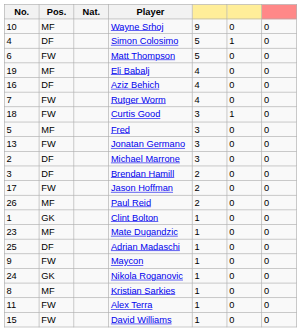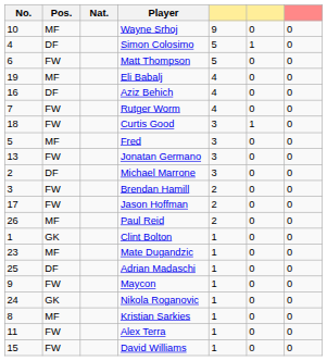 <table class="wikitable sortable" style="font-size: 95%;">
 <tr>
 <th class="sortable" width="50px">No.</th>
 <th width="50px">Pos.</th>
 <th class="sortable" width="50px">Nat.</th>
 <th width="130px">Player</th>
 <th width="50px" style="background: #FFEE99"></th>
 <th width="50px" style="background: #FFEE99"></th>
 <th width="50px" style="background: #FF8888"></th>
 </tr>
 <tr>
 <td>10</td>
 <td>MF</td>
 <td></td>
 <td><a href='#'>Wayne Srhoj</a></td>
 <td>9</td>
 <td>0</td>
 <td>0</td>
 </tr>
 <tr>
 <td>4</td>
 <td>DF</td>
 <td></td>
 <td><a href='#'>Simon Colosimo</a></td>
 <td>5</td>
 <td>1</td>
 <td>0</td>
 </tr>
 <tr>
 <td>6</td>
 <td>FW</td>
 <td></td>
 <td><a href='#'>Matt Thompson</a></td>
 <td>5</td>
 <td>0</td>
 <td>0</td>
 </tr>
 <tr>
 <td>19</td>
 <td>MF</td>
 <td></td>
 <td><a href='#'>Eli Babalj</a></td>
 <td>4</td>
 <td>0</td>
 <td>0</td>
 </tr>
 <tr>
 <td>16</td>
 <td>DF</td>
 <td></td>
 <td><a href='#'>Aziz Behich</a></td>
 <td>4</td>
 <td>0</td>
 <td>0</td>
 </tr>
 <tr>
 <td>7</td>
 <td>FW</td>
 <td></td>
 <td><a href='#'>Rutger Worm</a></td>
 <td>4</td>
 <td>0</td>
 <td>0</td>
 </tr>
 <tr>
 <td>18</td>
 <td>FW</td>
 <td></td>
 <td><a href='#'>Curtis Good</a></td>
 <td>3</td>
 <td>1</td>
 <td>0</td>
 </tr>
 <tr>
 <td>5</td>
 <td>MF</td>
 <td></td>
 <td><a href='#'>Fred</a></td>
 <td>3</td>
 <td>0</td>
 <td>0</td>
 </tr>
 <tr>
 <td>13</td>
 <td>FW</td>
 <td></td>
 <td><a href='#'>Jonatan Germano</a></td>
 <td>3</td>
 <td>0</td>
 <td>0</td>
 </tr>
 <tr>
 <td>2</td>
 <td>DF</td>
 <td></td>
 <td><a href='#'>Michael Marrone</a></td>
 <td>3</td>
 <td>0</td>
 <td>0</td>
 </tr>
 <tr>
 <td>3</td>
-<td>DF</td>
+<td>FW</td>
 <td></td>
 <td><a href='#'>Brendan Hamill</a></td>
 <td>2</td>
 <td>0</td>
 <td>0</td>
 </tr>
 <tr>
 <td>17</td>
 <td>FW</td>
 <td></td>
 <td><a href='#'>Jason Hoffman</a></td>
 <td>2</td>
 <td>0</td>
 <td>0</td>
 </tr>
 <tr>
 <td>26</td>
 <td>MF</td>
 <td></td>
 <td><a href='#'>Paul Reid</a></td>
 <td>2</td>
 <td>0</td>
 <td>0</td>
 </tr>
 <tr>
 <td>1</td>
 <td>GK</td>
 <td></td>
 <td><a href='#'>Clint Bolton</a></td>
 <td>1</td>
 <td>0</td>
 <td>0</td>
 </tr>
 <tr>
 <td>23</td>
 <td>MF</td>
 <td></td>
 <td><a href='#'>Mate Dugandzic</a></td>
 <td>1</td>
 <td>0</td>
 <td>0</td>
 </tr>
 <tr>
 <td>25</td>
 <td>DF</td>
 <td></td>
 <td><a href='#'>Adrian Madaschi</a></td>
 <td>1</td>
 <td>0</td>
 <td>0</td>
 </tr>
 <tr>
 <td>9</td>
 <td>FW</td>
 <td></td>
 <td><a href='#'>Maycon</a></td>
 <td>1</td>
 <td>0</td>
 <td>0</td>
 </tr>
 <tr>
 <td>24</td>
 <td>GK</td>
 <td></td>
 <td><a href='#'>Nikola Roganovic</a></td>
 <td>1</td>
 <td>0</td>
 <td>0</td>
 </tr>
 <tr>
 <td>8</td>
 <td>MF</td>
 <td></td>
 <td><a href='#'>Kristian Sarkies</a></td>
 <td>1</td>
 <td>0</td>
 <td>0</td>
 </tr>
 <tr>
 <td>11</td>
 <td>FW</td>
 <td></td>
 <td><a href='#'>Alex Terra</a></td>
 <td>1</td>
 <td>0</td>
 <td>0</td>
 </tr>
 <tr>
 <td>15</td>
 <td>FW</td>
 <td></td>
 <td><a href='#'>David Williams</a></td>
 <td>1</td>
 <td>0</td>
 <td>0</td>
 </tr>
 </table>
